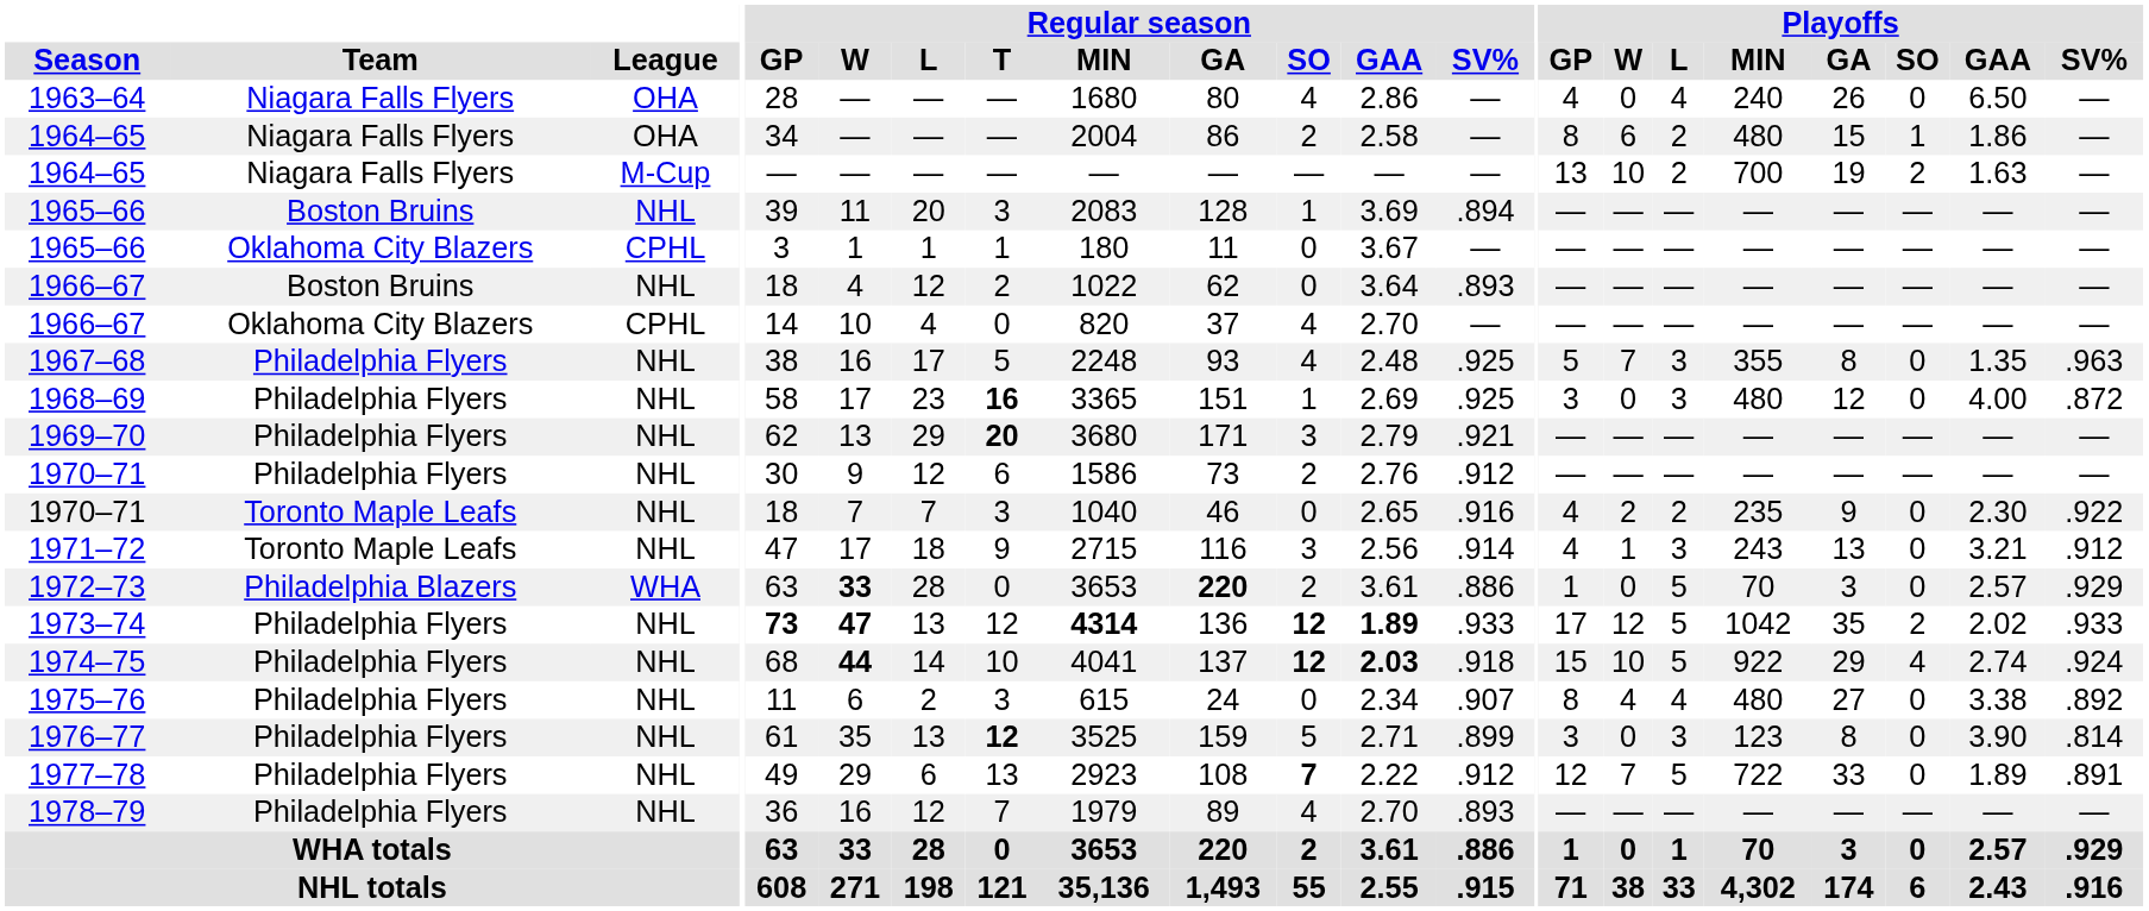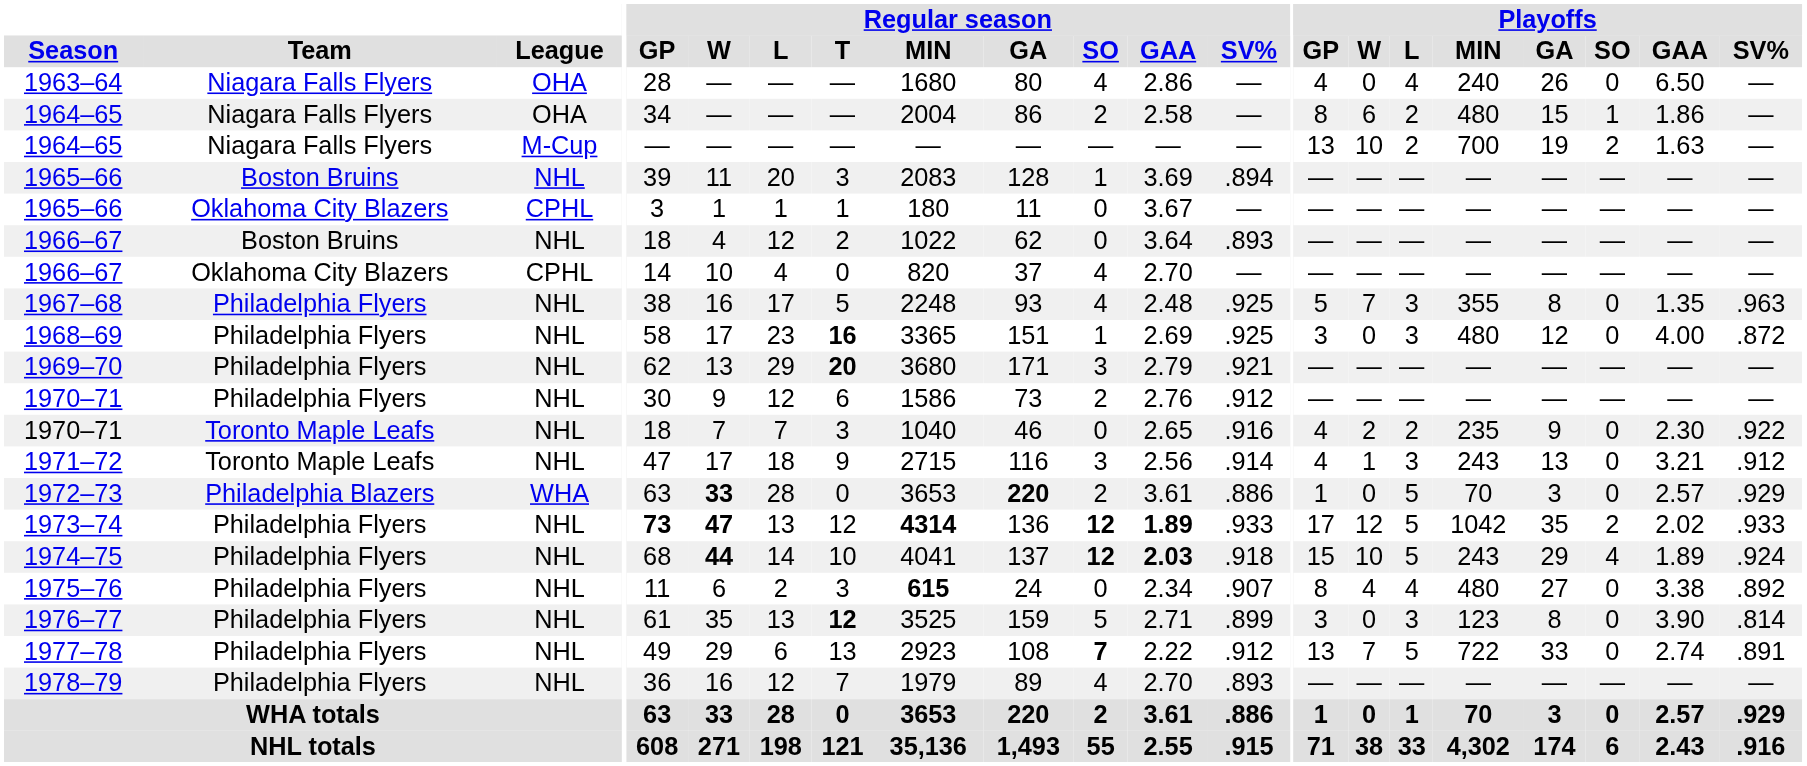 <table border="0" cellpadding="1" cellspacing="0" style="width:90%; text-align:center;">
 <tr bgcolor="#e0e0e0">
 <th colspan="3" bgcolor="#ffffff"></th>
 <th rowspan="99" bgcolor="#ffffff"></th>
 <th colspan="9" bgcolor="#e0e0e0"><a href='#'>Regular season</a></th>
 <th rowspan="99" bgcolor="#ffffff"></th>
 <th colspan="8" bgcolor="#e0e0e0"><a href='#'>Playoffs</a></th>
 </tr>
 <tr bgcolor="#e0e0e0">
 <th><a href='#'>Season</a></th>
 <th>Team</th>
 <th>League</th>
 <th>GP</th>
 <th>W</th>
 <th>L</th>
 <th>T</th>
 <th>MIN</th>
 <th>GA</th>
 <th><a href='#'>SO</a></th>
 <th><a href='#'>GAA</a></th>
 <th><a href='#'>SV%</a></th>
 <th>GP</th>
 <th>W</th>
 <th>L</th>
 <th>MIN</th>
 <th>GA</th>
 <th>SO</th>
 <th>GAA</th>
 <th>SV%</th>
 </tr>
 <tr>
 <td><a href='#'>1963–64</a></td>
 <td><a href='#'>Niagara Falls Flyers</a></td>
 <td><a href='#'>OHA</a></td>
 <td>28</td>
 <td>—</td>
 <td>—</td>
 <td>—</td>
 <td>1680</td>
 <td>80</td>
 <td>4</td>
 <td>2.86</td>
 <td>—</td>
 <td>4</td>
 <td>0</td>
 <td>4</td>
 <td>240</td>
 <td>26</td>
 <td>0</td>
 <td>6.50</td>
 <td>—</td>
 </tr>
 <tr bgcolor="#f0f0f0">
 <td><a href='#'>1964–65</a></td>
 <td>Niagara Falls Flyers</td>
 <td>OHA</td>
 <td>34</td>
 <td>—</td>
 <td>—</td>
 <td>—</td>
 <td>2004</td>
 <td>86</td>
 <td>2</td>
 <td>2.58</td>
 <td>—</td>
 <td>8</td>
 <td>6</td>
 <td>2</td>
 <td>480</td>
 <td>15</td>
 <td>1</td>
 <td>1.86</td>
 <td>—</td>
 </tr>
 <tr>
 <td><a href='#'>1964–65</a></td>
 <td>Niagara Falls Flyers</td>
 <td><a href='#'>M-Cup</a></td>
 <td>—</td>
 <td>—</td>
 <td>—</td>
 <td>—</td>
 <td>—</td>
 <td>—</td>
 <td>—</td>
 <td>—</td>
 <td>—</td>
 <td>13</td>
 <td>10</td>
 <td>2</td>
 <td>700</td>
 <td>19</td>
 <td>2</td>
 <td>1.63</td>
 <td>—</td>
 </tr>
 <tr bgcolor="#f0f0f0">
 <td><a href='#'>1965–66</a></td>
 <td><a href='#'>Boston Bruins</a></td>
 <td><a href='#'>NHL</a></td>
 <td>39</td>
 <td>11</td>
 <td>20</td>
 <td>3</td>
 <td>2083</td>
 <td>128</td>
 <td>1</td>
 <td>3.69</td>
 <td>.894</td>
 <td>—</td>
 <td>—</td>
 <td>—</td>
 <td>—</td>
 <td>—</td>
 <td>—</td>
 <td>—</td>
 <td>—</td>
 </tr>
 <tr>
 <td><a href='#'>1965–66</a></td>
 <td><a href='#'>Oklahoma City Blazers</a></td>
 <td><a href='#'>CPHL</a></td>
 <td>3</td>
 <td>1</td>
 <td>1</td>
 <td>1</td>
 <td>180</td>
 <td>11</td>
 <td>0</td>
 <td>3.67</td>
 <td>—</td>
 <td>—</td>
 <td>—</td>
 <td>—</td>
 <td>—</td>
 <td>—</td>
 <td>—</td>
 <td>—</td>
 <td>—</td>
 </tr>
 <tr bgcolor="#f0f0f0">
 <td><a href='#'>1966–67</a></td>
 <td>Boston Bruins</td>
 <td>NHL</td>
 <td>18</td>
 <td>4</td>
 <td>12</td>
 <td>2</td>
 <td>1022</td>
 <td>62</td>
 <td>0</td>
 <td>3.64</td>
 <td>.893</td>
 <td>—</td>
 <td>—</td>
 <td>—</td>
 <td>—</td>
 <td>—</td>
 <td>—</td>
 <td>—</td>
 <td>—</td>
 </tr>
 <tr>
 <td><a href='#'>1966–67</a></td>
 <td>Oklahoma City Blazers</td>
 <td>CPHL</td>
 <td>14</td>
 <td>10</td>
 <td>4</td>
 <td>0</td>
 <td>820</td>
 <td>37</td>
 <td>4</td>
 <td>2.70</td>
 <td>—</td>
 <td>—</td>
 <td>—</td>
 <td>—</td>
 <td>—</td>
 <td>—</td>
 <td>—</td>
 <td>—</td>
 <td>—</td>
 </tr>
 <tr bgcolor="#f0f0f0">
 <td><a href='#'>1967–68</a></td>
 <td><a href='#'>Philadelphia Flyers</a></td>
 <td>NHL</td>
 <td>38</td>
 <td>16</td>
 <td>17</td>
 <td>5</td>
 <td>2248</td>
 <td>93</td>
 <td>4</td>
 <td>2.48</td>
 <td>.925</td>
 <td>5</td>
 <td>7</td>
 <td>3</td>
 <td>355</td>
 <td>8</td>
 <td>0</td>
 <td>1.35</td>
 <td>.963</td>
 </tr>
 <tr>
 <td><a href='#'>1968–69</a></td>
 <td>Philadelphia Flyers</td>
 <td>NHL</td>
 <td>58</td>
 <td>17</td>
 <td>23</td>
 <td><strong>16</strong></td>
 <td>3365</td>
 <td>151</td>
 <td>1</td>
 <td>2.69</td>
 <td>.925</td>
 <td>3</td>
 <td>0</td>
 <td>3</td>
 <td>480</td>
 <td>12</td>
 <td>0</td>
 <td>4.00</td>
 <td>.872</td>
 </tr>
 <tr bgcolor="#f0f0f0">
 <td><a href='#'>1969–70</a></td>
 <td>Philadelphia Flyers</td>
 <td>NHL</td>
 <td>62</td>
 <td>13</td>
 <td>29</td>
 <td><strong>20</strong></td>
 <td>3680</td>
 <td>171</td>
 <td>3</td>
 <td>2.79</td>
 <td>.921</td>
 <td>—</td>
 <td>—</td>
 <td>—</td>
 <td>—</td>
 <td>—</td>
 <td>—</td>
 <td>—</td>
 <td>—</td>
 </tr>
 <tr>
 <td><a href='#'>1970–71</a></td>
 <td>Philadelphia Flyers</td>
 <td>NHL</td>
 <td>30</td>
 <td>9</td>
 <td>12</td>
 <td>6</td>
 <td>1586</td>
 <td>73</td>
 <td>2</td>
 <td>2.76</td>
 <td>.912</td>
 <td>—</td>
 <td>—</td>
 <td>—</td>
 <td>—</td>
 <td>—</td>
 <td>—</td>
 <td>—</td>
 <td>—</td>
 </tr>
 <tr bgcolor="#f0f0f0">
 <td>1970–71</td>
 <td><a href='#'>Toronto Maple Leafs</a></td>
 <td>NHL</td>
 <td>18</td>
 <td>7</td>
 <td>7</td>
 <td>3</td>
 <td>1040</td>
 <td>46</td>
 <td>0</td>
 <td>2.65</td>
 <td>.916</td>
 <td>4</td>
 <td>2</td>
 <td>2</td>
 <td>235</td>
 <td>9</td>
 <td>0</td>
 <td>2.30</td>
 <td>.922</td>
 </tr>
 <tr>
 <td><a href='#'>1971–72</a></td>
 <td>Toronto Maple Leafs</td>
 <td>NHL</td>
 <td>47</td>
 <td>17</td>
 <td>18</td>
 <td>9</td>
 <td>2715</td>
 <td>116</td>
 <td>3</td>
 <td>2.56</td>
 <td>.914</td>
 <td>4</td>
 <td>1</td>
 <td>3</td>
 <td>243</td>
 <td>13</td>
 <td>0</td>
 <td>3.21</td>
 <td>.912</td>
 </tr>
 <tr bgcolor="#f0f0f0">
 <td><a href='#'>1972–73</a></td>
 <td><a href='#'>Philadelphia Blazers</a></td>
 <td><a href='#'>WHA</a></td>
 <td>63</td>
 <td><strong>33</strong></td>
 <td>28</td>
 <td>0</td>
 <td>3653</td>
 <td><strong>220</strong></td>
 <td>2</td>
 <td>3.61</td>
 <td>.886</td>
 <td>1</td>
 <td>0</td>
 <td>5</td>
 <td>70</td>
 <td>3</td>
 <td>0</td>
 <td>2.57</td>
 <td>.929</td>
 </tr>
 <tr>
 <td><a href='#'>1973–74</a></td>
 <td>Philadelphia Flyers</td>
 <td>NHL</td>
 <td><strong>73</strong></td>
 <td><strong>47</strong></td>
 <td>13</td>
 <td>12</td>
 <td><strong>4314</strong></td>
 <td>136</td>
 <td><strong>12</strong></td>
 <td><strong>1.89</strong></td>
 <td>.933</td>
 <td>17</td>
 <td>12</td>
 <td>5</td>
 <td>1042</td>
 <td>35</td>
 <td>2</td>
 <td>2.02</td>
 <td>.933</td>
 </tr>
 <tr bgcolor="#f0f0f0">
 <td><a href='#'>1974–75</a></td>
 <td>Philadelphia Flyers</td>
 <td>NHL</td>
 <td>68</td>
 <td><strong>44</strong></td>
 <td>14</td>
 <td>10</td>
 <td>4041</td>
 <td>137</td>
 <td><strong>12</strong></td>
 <td><strong>2.03</strong></td>
 <td>.918</td>
 <td>15</td>
 <td>10</td>
 <td>5</td>
-<td>922</td>
+<td>243</td>
 <td>29</td>
 <td>4</td>
-<td>2.74</td>
+<td>1.89</td>
 <td>.924</td>
 </tr>
 <tr>
 <td><a href='#'>1975–76</a></td>
 <td>Philadelphia Flyers</td>
 <td>NHL</td>
 <td>11</td>
 <td>6</td>
 <td>2</td>
 <td>3</td>
-<td>615</td>
+<td><strong>615</strong></td>
 <td>24</td>
 <td>0</td>
 <td>2.34</td>
 <td>.907</td>
 <td>8</td>
 <td>4</td>
 <td>4</td>
 <td>480</td>
 <td>27</td>
 <td>0</td>
 <td>3.38</td>
 <td>.892</td>
 </tr>
 <tr bgcolor="#f0f0f0">
 <td><a href='#'>1976–77</a></td>
 <td>Philadelphia Flyers</td>
 <td>NHL</td>
 <td>61</td>
 <td>35</td>
 <td>13</td>
 <td><strong>12</strong></td>
 <td>3525</td>
 <td>159</td>
 <td>5</td>
 <td>2.71</td>
 <td>.899</td>
 <td>3</td>
 <td>0</td>
 <td>3</td>
 <td>123</td>
 <td>8</td>
 <td>0</td>
 <td>3.90</td>
 <td>.814</td>
 </tr>
 <tr>
 <td><a href='#'>1977–78</a></td>
 <td>Philadelphia Flyers</td>
 <td>NHL</td>
 <td>49</td>
 <td>29</td>
 <td>6</td>
 <td>13</td>
 <td>2923</td>
 <td>108</td>
 <td><strong>7</strong></td>
 <td>2.22</td>
 <td>.912</td>
-<td>12</td>
+<td>13</td>
 <td>7</td>
 <td>5</td>
 <td>722</td>
 <td>33</td>
 <td>0</td>
-<td>1.89</td>
+<td>2.74</td>
 <td>.891</td>
 </tr>
 <tr bgcolor="#f0f0f0">
 <td><a href='#'>1978–79</a></td>
 <td>Philadelphia Flyers</td>
 <td>NHL</td>
 <td>36</td>
 <td>16</td>
 <td>12</td>
 <td>7</td>
 <td>1979</td>
 <td>89</td>
 <td>4</td>
 <td>2.70</td>
 <td>.893</td>
 <td>—</td>
 <td>—</td>
 <td>—</td>
 <td>—</td>
 <td>—</td>
 <td>—</td>
 <td>—</td>
 <td>—</td>
 </tr>
 <tr bgcolor="#e0e0e0">
 <th colspan=3>WHA totals</th>
 <th>63</th>
 <th>33</th>
 <th>28</th>
 <th>0</th>
 <th>3653</th>
 <th>220</th>
 <th>2</th>
 <th>3.61</th>
 <th>.886</th>
 <th>1</th>
 <th>0</th>
 <th>1</th>
 <th>70</th>
 <th>3</th>
 <th>0</th>
 <th>2.57</th>
 <th>.929</th>
 </tr>
 <tr bgcolor="#e0e0e0">
 <th colspan=3>NHL totals</th>
 <th>608</th>
 <th>271</th>
 <th>198</th>
 <th>121</th>
 <th>35,136</th>
 <th>1,493</th>
 <th>55</th>
 <th>2.55</th>
 <th>.915</th>
 <th>71</th>
 <th>38</th>
 <th>33</th>
 <th>4,302</th>
 <th>174</th>
 <th>6</th>
 <th>2.43</th>
 <th>.916</th>
 </tr>
 </table>
